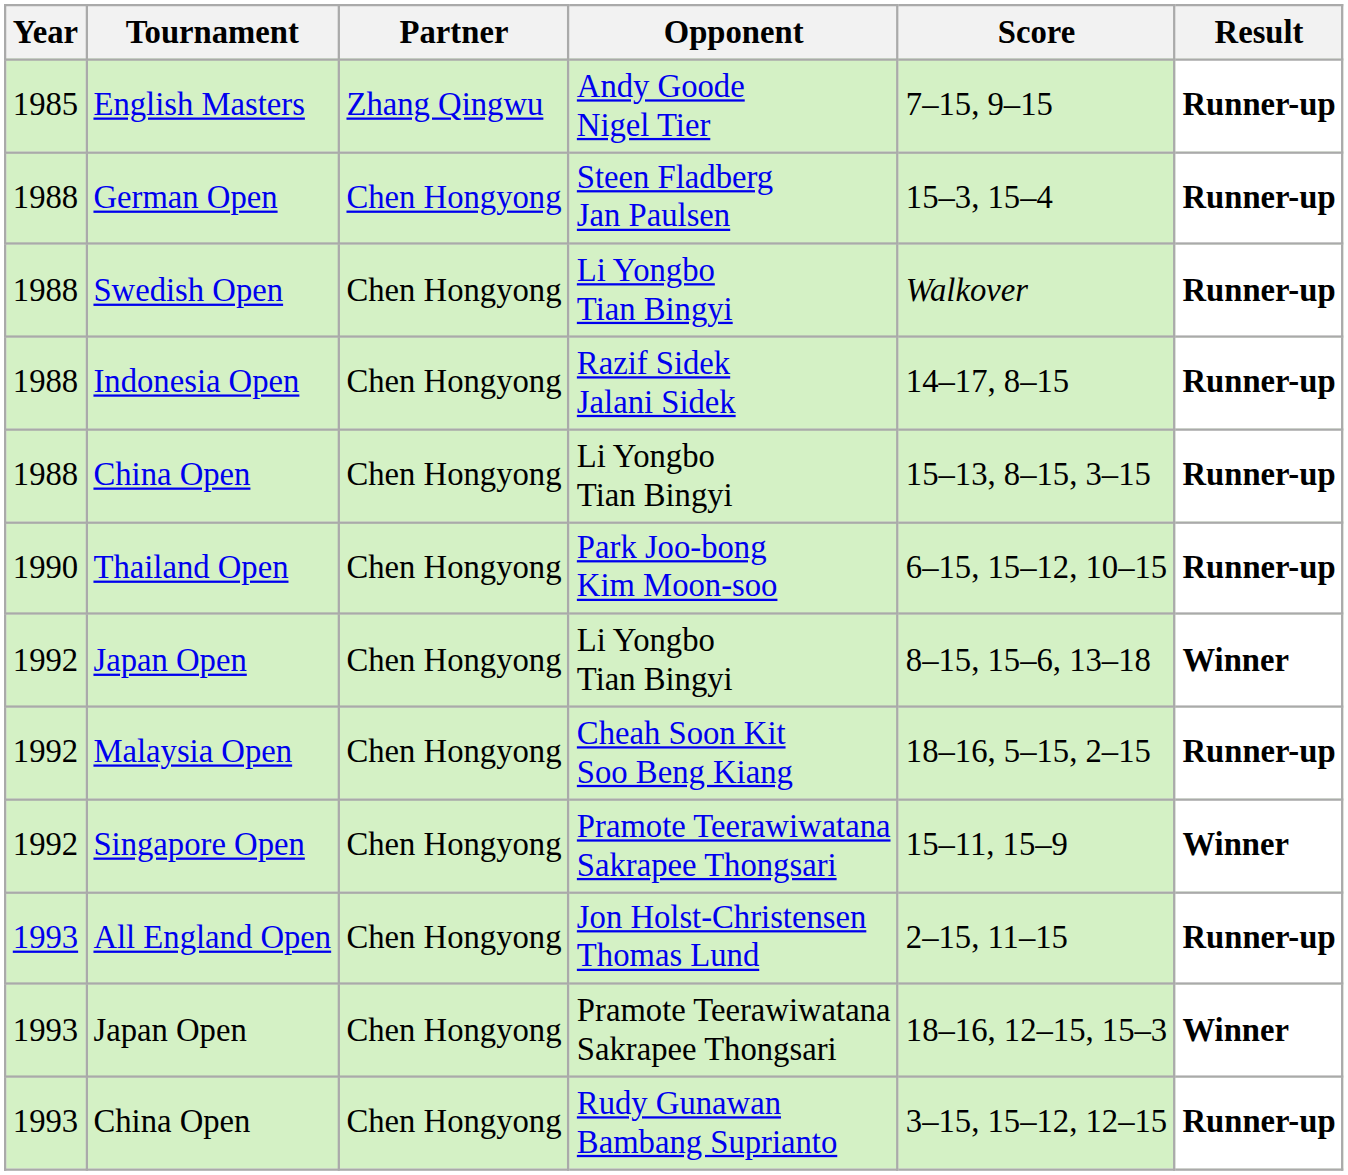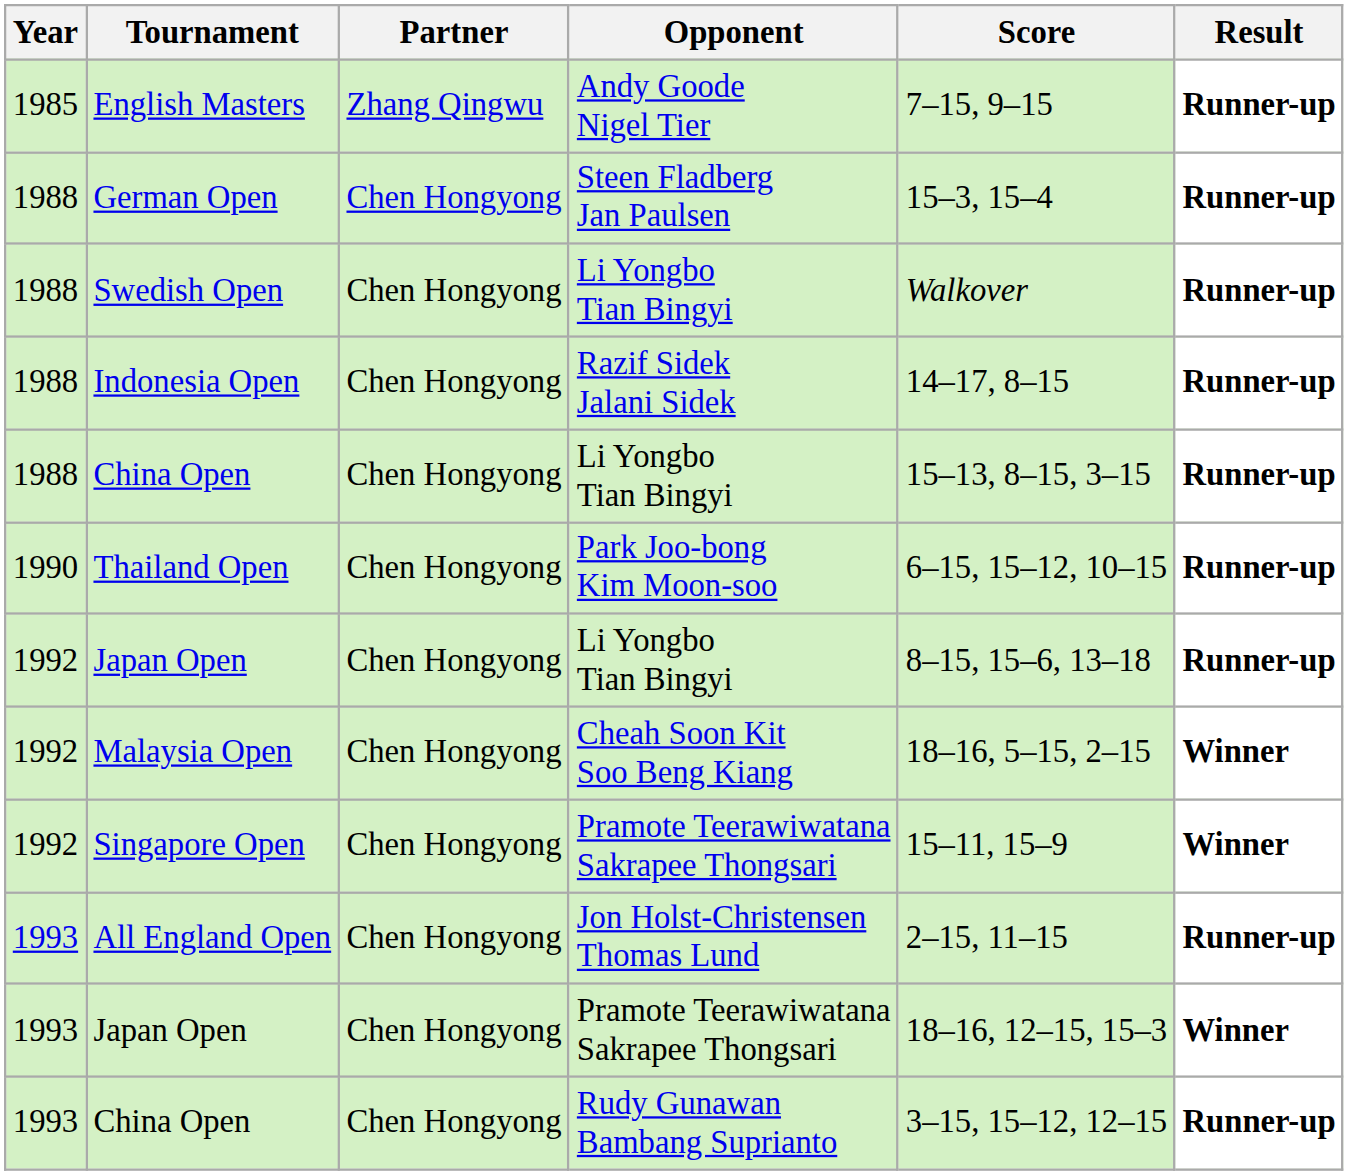 <table class="sortable wikitable" style="font-size: 90%;">
 <tr>
 <th>Year</th>
 <th>Tournament</th>
 <th>Partner</th>
 <th>Opponent</th>
 <th>Score</th>
 <th>Result</th>
 </tr>
 <tr style="background:#D4F1C5">
 <td align="center">1985</td>
 <td><a href='#'>English Masters</a></td>
 <td> <a href='#'>Zhang Qingwu</a></td>
 <td> <a href='#'>Andy Goode</a><br> <a href='#'>Nigel Tier</a></td>
 <td>7–15, 9–15</td>
 <td style="text-align:left; background:white"> <strong>Runner-up</strong></td>
 </tr>
 <tr style="background:#D4F1C5">
 <td align="center">1988</td>
 <td><a href='#'>German Open</a></td>
 <td> <a href='#'>Chen Hongyong</a></td>
 <td> <a href='#'>Steen Fladberg</a> <br> <a href='#'>Jan Paulsen</a></td>
 <td align="left">15–3, 15–4</td>
 <td style="text-align:left; background:white"> <strong>Runner-up</strong></td>
 </tr>
 <tr style="background:#D4F1C5">
 <td align="center">1988</td>
 <td><a href='#'>Swedish Open</a></td>
 <td> Chen Hongyong</td>
 <td> <a href='#'>Li Yongbo</a> <br>  <a href='#'>Tian Bingyi</a></td>
 <td><em>Walkover</em></td>
 <td style="text-align:left; background:white"> <strong>Runner-up</strong></td>
 </tr>
 <tr style="background:#D4F1C5">
 <td align="center">1988</td>
 <td><a href='#'>Indonesia Open</a></td>
 <td> Chen Hongyong</td>
 <td> <a href='#'>Razif Sidek</a> <br> <a href='#'>Jalani Sidek</a></td>
 <td align="left">14–17, 8–15</td>
 <td style="text-align:left; background:white"> <strong>Runner-up</strong></td>
 </tr>
 <tr style="background:#D4F1C5">
 <td align="center">1988</td>
 <td><a href='#'>China Open</a></td>
 <td> Chen Hongyong</td>
 <td> Li Yongbo <br>  Tian Bingyi</td>
 <td>15–13, 8–15, 3–15</td>
 <td style="text-align:left; background:white"> <strong>Runner-up</strong></td>
 </tr>
 <tr style="background:#D4F1C5">
 <td align="center">1990</td>
 <td align="left"><a href='#'>Thailand Open</a></td>
 <td align="left"> Chen Hongyong</td>
 <td align="left"> <a href='#'>Park Joo-bong</a><br>  <a href='#'>Kim Moon-soo</a></td>
 <td align="left">6–15, 15–12, 10–15</td>
 <td style="text-align:left; background:white"> <strong>Runner-up</strong></td>
 </tr>
 <tr style="background:#D4F1C5">
 <td align="center">1992</td>
 <td align="left"><a href='#'>Japan Open</a></td>
 <td align="left"> Chen Hongyong</td>
 <td align="left"> Li Yongbo <br>  Tian Bingyi</td>
 <td>8–15, 15–6, 13–18</td>
-<td style="text-align:left; background:white"> <strong>Winner</strong></td>
+<td style="text-align:left; background:white"> <strong>Runner-up</strong></td>
 </tr>
 <tr style="background:#D4F1C5">
 <td align="center">1992</td>
 <td align="left"><a href='#'>Malaysia Open</a></td>
 <td align="left"> Chen Hongyong</td>
 <td align="left"> <a href='#'>Cheah Soon Kit</a><br> <a href='#'>Soo Beng Kiang</a></td>
 <td>18–16, 5–15, 2–15</td>
-<td style="text-align:left; background:white"> <strong>Runner-up</strong></td>
+<td style="text-align:left; background:white"> <strong>Winner</strong></td>
 </tr>
 <tr style="background:#D4F1C5">
 <td align="center">1992</td>
 <td align="left"><a href='#'>Singapore Open</a></td>
 <td align="left"> Chen Hongyong</td>
 <td align="left"> <a href='#'>Pramote Teerawiwatana</a><br> <a href='#'>Sakrapee Thongsari</a></td>
 <td align="left">15–11, 15–9</td>
 <td style="text-align:left; background:white"> <strong>Winner</strong></td>
 </tr>
 <tr style="background:#D4F1C5">
 <td align="center"><a href='#'>1993</a></td>
 <td align="left"><a href='#'>All England Open</a></td>
 <td align="left"> Chen Hongyong</td>
 <td align="left"> <a href='#'>Jon Holst-Christensen</a> <br> <a href='#'>Thomas Lund</a></td>
 <td align="left">2–15, 11–15</td>
 <td style="text-align:left; background:white"> <strong>Runner-up</strong></td>
 </tr>
 <tr style="background:#D4F1C5">
 <td align="center">1993</td>
 <td align="left">Japan Open</td>
 <td align="left"> Chen Hongyong</td>
 <td align="left"> Pramote Teerawiwatana <br> Sakrapee Thongsari</td>
 <td align="left">18–16, 12–15, 15–3</td>
 <td style="text-align:left; background:white"> <strong>Winner</strong></td>
 </tr>
 <tr style="background:#D4F1C5">
 <td align="center">1993</td>
 <td align="left">China Open</td>
 <td align="left"> Chen Hongyong</td>
 <td align="left"> <a href='#'>Rudy Gunawan</a> <br> <a href='#'>Bambang Suprianto</a></td>
 <td align="left">3–15, 15–12, 12–15</td>
 <td style="text-align:left; background:white"> <strong>Runner-up</strong></td>
 </tr>
 </table>
